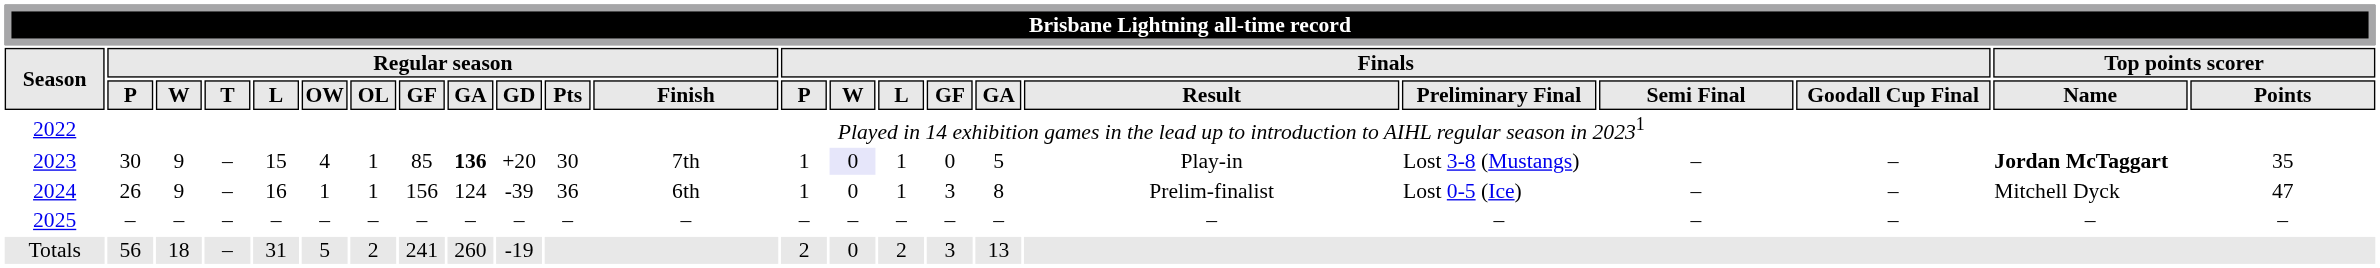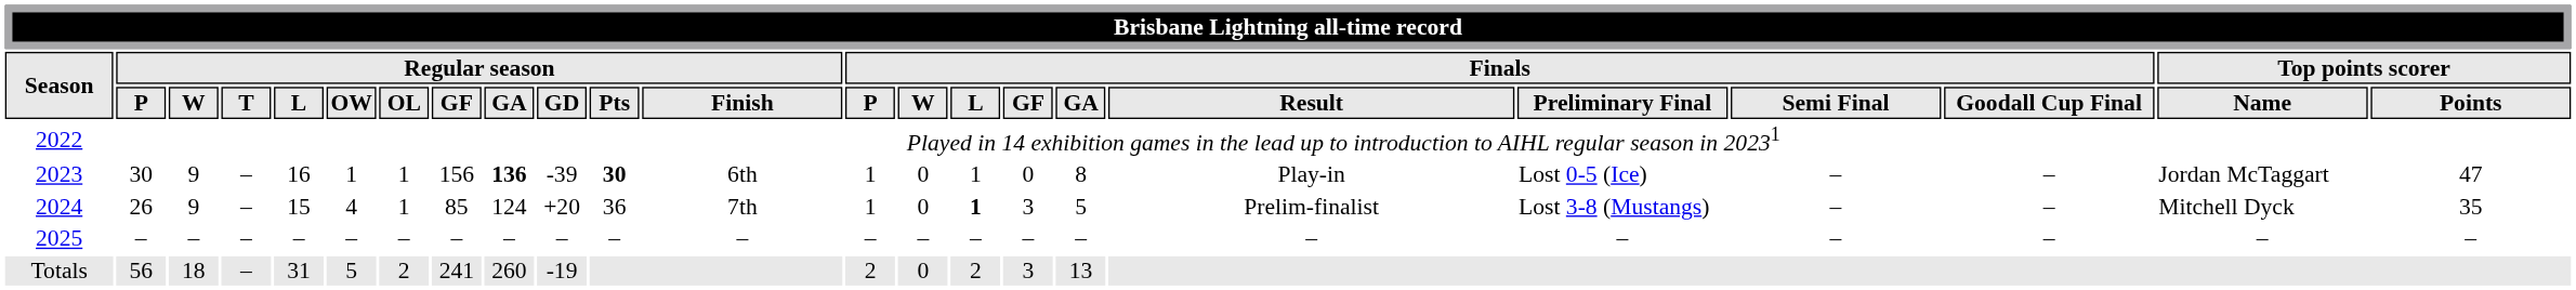 <table class="toccolours" style="width:110em;text-align: center">
 <tr>
 <th colspan="24" style="background:#000000;color:white;border:#A6A6A8 5px solid">Brisbane Lightning all-time record</th>
 </tr>
 <tr>
 <th rowspan="2" style="background:#e8e8e8;color:black;border:#000000 1px solid; width: 70px">Season</th>
 <th colspan="11" style="background:#e8e8e8;color:black;border:#000000 1px solid">Regular season</th>
 <th colspan="9" style="background:#e8e8e8;color:black;border:#000000 1px solid">Finals</th>
 <th colspan="2" style="background:#e8e8e8;color:black;border:#000000 1px solid">Top points scorer</th>
 </tr>
 <tr>
 <th style="background:#e8e8e8;color:black;border:#000000 1px solid; width: 30px">P</th>
 <th style="background:#e8e8e8;color:black;border:#000000 1px solid; width: 30px">W</th>
 <th style="background:#e8e8e8;color:black;border:#000000 1px solid; width: 30px">T</th>
 <th style="background:#e8e8e8;color:black;border:#000000 1px solid; width: 30px">L</th>
 <th style="background:#e8e8e8;color:black;border:#000000 1px solid; width: 30px">OW</th>
 <th style="background:#e8e8e8;color:black;border:#000000 1px solid; width: 30px">OL</th>
 <th style="background:#e8e8e8;color:black;border:#000000 1px solid; width: 30px">GF</th>
 <th style="background:#e8e8e8;color:black;border:#000000 1px solid; width: 30px">GA</th>
 <th style="background:#e8e8e8;color:black;border:#000000 1px solid; width: 30px">GD</th>
 <th style="background:#e8e8e8;color:black;border:#000000 1px solid; width: 30px">Pts</th>
 <th style="background:#e8e8e8;color:black;border:#000000 1px solid">Finish</th>
 <th style="background:#e8e8e8;color:black;border:#000000 1px solid; width: 30px">P</th>
 <th style="background:#e8e8e8;color:black;border:#000000 1px solid; width: 30px">W</th>
 <th style="background:#e8e8e8;color:black;border:#000000 1px solid; width: 30px">L</th>
 <th style="background:#e8e8e8;color:black;border:#000000 1px solid; width: 30px">GF</th>
 <th style="background:#e8e8e8;color:black;border:#000000 1px solid; width: 30px">GA</th>
 <th style="background:#e8e8e8;color:black;border:#000000 1px solid">Result</th>
 <th style="background:#e8e8e8;color:black;border:#000000 1px solid; width: 140px">Preliminary Final</th>
 <th style="background:#e8e8e8;color:black;border:#000000 1px solid; width: 140px">Semi Final</th>
 <th style="background:#e8e8e8;color:black;border:#000000 1px solid; width: 140px">Goodall Cup Final</th>
 <th style="background:#e8e8e8;color:black;border:#000000 1px solid; width: 140px">Name</th>
 <th style="background:#e8e8e8;color:black;border:#000000 1px solid">Points</th>
 </tr>
 <tr>
 <td><a href='#'>2022</a></td>
 <td colspan=22><em>Played in 14 exhibition games in the lead up to introduction to AIHL regular season in 2023</em><sup>1</sup></td>
 </tr>
 <tr>
 <td><a href='#'>2023</a></td>
 <td>30</td>
 <td>9</td>
 <td>–</td>
-<td>15</td>
-<td>4</td>
+<td>16</td>
 <td>1</td>
-<td>85</td>
+<td>1</td>
+<td>156</td>
 <td><strong>136</strong></td>
-<td>+20</td>
-<td>30</td>
-<td>7th</td>
-<td>1</td>
-<td style="background: lavender;">0</td>
+<td>-39</td>
+<td><strong>30</strong></td>
+<td>6th</td>
 <td>1</td>
 <td>0</td>
-<td>5</td>
+<td>1</td>
+<td>0</td>
+<td>8</td>
 <td>Play-in</td>
-<td align="left">Lost <a href='#'>3-8</a> (<a href='#'>Mustangs</a>)</td>
+<td align="left">Lost <a href='#'>0-5</a> (<a href='#'>Ice</a>)</td>
 <td>–</td>
 <td>–</td>
-<td align="left"><strong> Jordan McTaggart</strong></td>
-<td>35</td>
+<td align="left"> Jordan McTaggart</td>
+<td>47</td>
 </tr>
 <tr>
 <td><a href='#'>2024</a></td>
 <td>26</td>
 <td>9</td>
 <td>–</td>
-<td>16</td>
+<td>15</td>
+<td>4</td>
 <td>1</td>
-<td>1</td>
-<td>156</td>
+<td>85</td>
 <td>124</td>
-<td>-39</td>
+<td>+20</td>
 <td>36</td>
-<td>6th</td>
+<td>7th</td>
 <td>1</td>
 <td>0</td>
-<td>1</td>
+<td><strong>1</strong></td>
 <td>3</td>
-<td>8</td>
+<td>5</td>
 <td>Prelim-finalist</td>
-<td align="left">Lost <a href='#'>0-5</a> (<a href='#'>Ice</a>)</td>
+<td align="left">Lost <a href='#'>3-8</a> (<a href='#'>Mustangs</a>)</td>
 <td>–</td>
 <td>–</td>
 <td align="left"> Mitchell Dyck</td>
-<td>47</td>
+<td>35</td>
 </tr>
 <tr>
 <td><a href='#'>2025</a></td>
 <td>–</td>
 <td>–</td>
 <td>–</td>
 <td>–</td>
 <td>–</td>
 <td>–</td>
 <td>–</td>
 <td>–</td>
 <td>–</td>
 <td>–</td>
 <td>–</td>
 <td>–</td>
 <td>–</td>
 <td>–</td>
 <td>–</td>
 <td>–</td>
 <td>–</td>
 <td>–</td>
 <td>–</td>
 <td>–</td>
 <td>–</td>
 <td>–</td>
 </tr>
 <tr>
 <td bgcolor="#e8e8e8">Totals</td>
 <td bgcolor="#e8e8e8">56</td>
 <td bgcolor="#e8e8e8">18</td>
 <td bgcolor="#e8e8e8">–</td>
 <td bgcolor="#e8e8e8">31</td>
 <td bgcolor="#e8e8e8">5</td>
 <td bgcolor="#e8e8e8">2</td>
 <td bgcolor="#e8e8e8">241</td>
 <td bgcolor="#e8e8e8">260</td>
 <td bgcolor="#e8e8e8">-19</td>
 <td colspan=2 bgcolor="#e8e8e8"></td>
 <td bgcolor="#e8e8e8">2</td>
 <td bgcolor="#e8e8e8">0</td>
 <td bgcolor="#e8e8e8">2</td>
 <td bgcolor="#e8e8e8">3</td>
 <td bgcolor="#e8e8e8">13</td>
 <td colspan=6 bgcolor="#e8e8e8"></td>
 </tr>
 <tr>
 </tr>
 </table>
